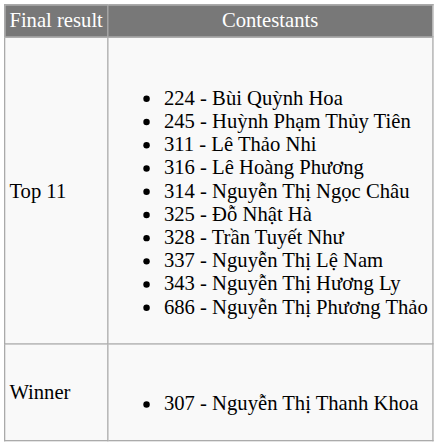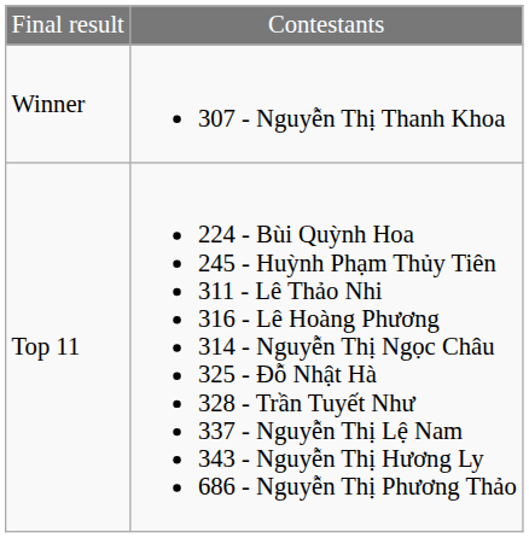 <table class="wikitable">
 <tr bgcolor="#787878" style="color:#FFFFFF" align="center">
 <td>Final result</td>
 <td>Contestants</td>
 </tr>
 <tr>
+<td>Winner</td>
+<td><br><ul><li>307 - Nguyễn Thị Thanh Khoa</li></ul></td>
+</tr>
+<tr>
 <td>Top 11</td>
 <td><br><ul><li>224 - Bùi Quỳnh Hoa</li><li>245 - Huỳnh Phạm Thủy Tiên</li><li>311 - Lê Thảo Nhi</li><li>316 - Lê Hoàng Phương</li><li>314 - Nguyễn Thị Ngọc Châu</li><li>325 - Đỗ Nhật Hà</li><li>328 - Trần Tuyết Như</li><li>337 - Nguyễn Thị Lệ Nam</li><li>343 - Nguyễn Thị Hương Ly</li><li>686 - Nguyễn Thị Phương Thảo</li></ul></td>
 </tr>
-<tr>
-<td>Winner</td>
-<td><br><ul><li>307 - Nguyễn Thị Thanh Khoa</li></ul></td>
-</tr>
 </table>
